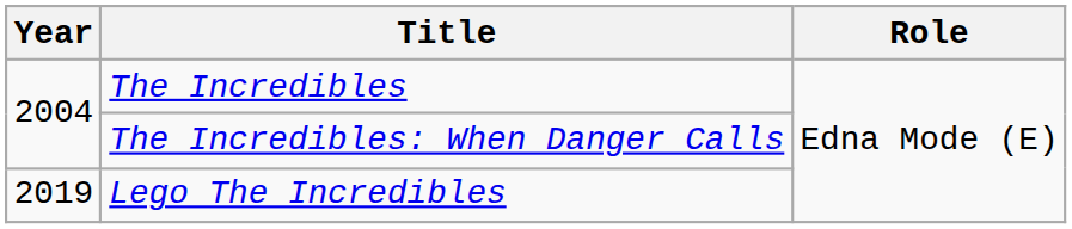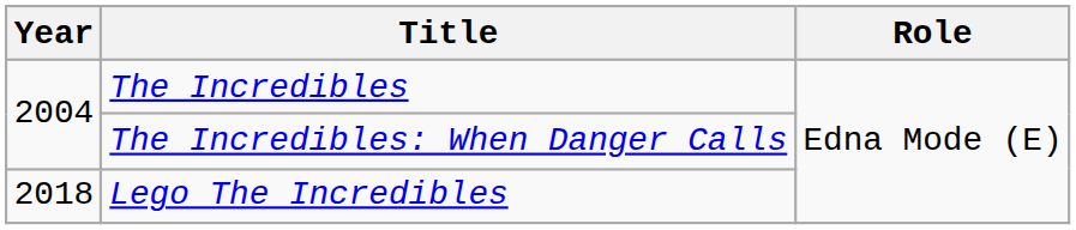 <table class="wikitable">
 <tr>
 <th>Year</th>
 <th>Title</th>
 <th>Role</th>
 </tr>
 <tr>
 <td rowspan=2>2004</td>
 <td><em><a href='#'>The Incredibles</a></em></td>
 <td rowspan=3>Edna Mode (E)</td>
 </tr>
 <tr>
 <td><em><a href='#'>The Incredibles: When Danger Calls</a></em></td>
 </tr>
 <tr>
-<td>2019</td>
+<td>2018</td>
 <td><em><a href='#'>Lego The Incredibles</a></em></td>
 </tr>
 </table>
